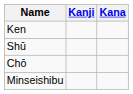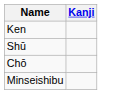 <table class=wikitable>
 <tr>
 <th>Name</th>
 <th><a href='#'>Kanji</a></th>
-<th><a href='#'>Kana</a></th>
 </tr>
 <tr>
 <td>Ken</td>
 <td align=center></td>
-<td></td>
 </tr>
 <tr>
 <td>Shū</td>
 <td align=center></td>
-<td></td>
 </tr>
 <tr>
 <td>Chō</td>
 <td align=center></td>
-<td></td>
 </tr>
 <tr>
 <td>Minseishibu</td>
 <td align=center></td>
-<td></td>
 </tr>
 </table>
